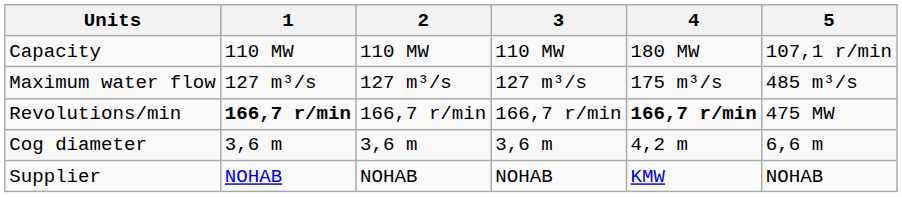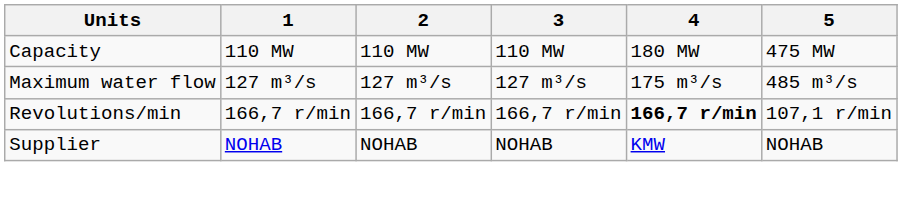 <table class="wikitable">
 <tr>
 <th>Units</th>
 <th>1</th>
 <th>2</th>
 <th>3</th>
 <th>4</th>
 <th>5</th>
 </tr>
 <tr>
 <td>Capacity</td>
 <td>110 MW</td>
 <td>110 MW</td>
 <td>110 MW</td>
 <td>180 MW</td>
-<td>107,1 r/min</td>
+<td>475 MW</td>
 </tr>
 <tr>
 <td>Maximum water flow</td>
 <td>127 m³/s</td>
 <td>127 m³/s</td>
 <td>127 m³/s</td>
 <td>175 m³/s</td>
 <td>485 m³/s</td>
 </tr>
 <tr>
 <td>Revolutions/min</td>
-<td><strong>166,7 r/min</strong></td>
+<td>166,7 r/min</td>
 <td>166,7 r/min</td>
 <td>166,7 r/min</td>
 <td><strong>166,7 r/min</strong></td>
-<td>475 MW</td>
-</tr>
-<tr>
-<td>Cog diameter</td>
-<td>3,6 m</td>
-<td>3,6 m</td>
-<td>3,6 m</td>
-<td>4,2 m</td>
-<td>6,6 m</td>
+<td>107,1 r/min</td>
 </tr>
 <tr>
 <td>Supplier</td>
 <td><a href='#'>NOHAB</a></td>
 <td>NOHAB</td>
 <td>NOHAB</td>
 <td><a href='#'>KMW</a></td>
 <td>NOHAB</td>
 </tr>
 </table>
